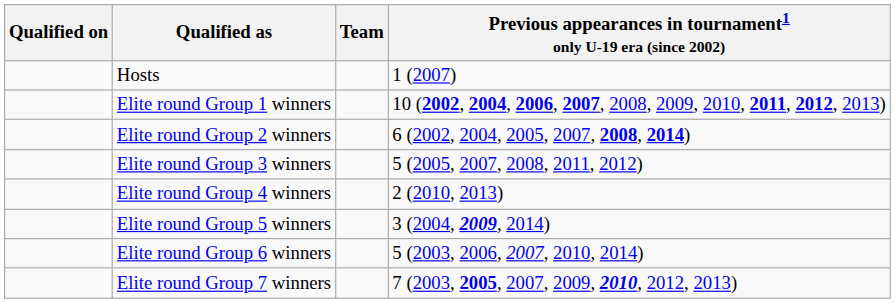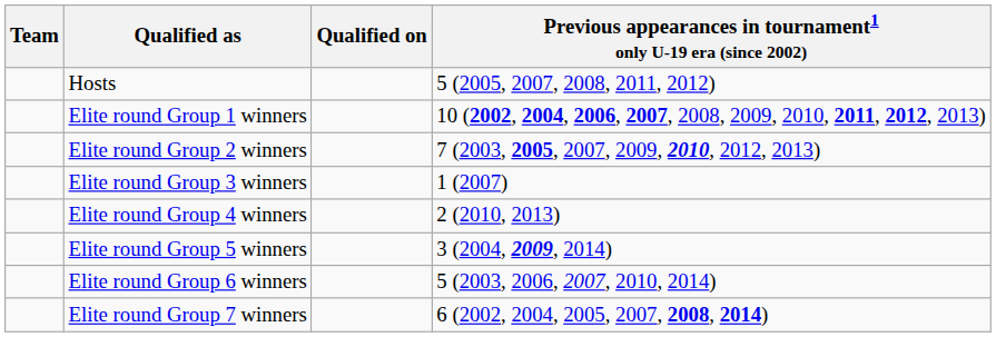 <table class="wikitable sortable">
 <tr>
+<th>Team</th>
+<th>Qualified as</th>
 <th>Qualified on</th>
-<th>Qualified as</th>
-<th>Team</th>
 <th>Previous appearances in tournament<sup><a href='#'>1</a></sup><br><small>only U-19 era (since 2002)</small></th>
 </tr>
 <tr>
+<td><em></em></td>
+<td>Hosts</td>
 <td></td>
-<td>Hosts</td>
-<td><em></em></td>
-<td>1 (<a href='#'>2007</a>)</td>
+<td>5 (<a href='#'>2005</a>, <a href='#'>2007</a>, <a href='#'>2008</a>, <a href='#'>2011</a>, <a href='#'>2012</a>)</td>
 </tr>
 <tr>
 <td></td>
 <td><a href='#'>Elite round Group 1</a> winners</td>
 <td></td>
 <td>10 (<strong><a href='#'>2002</a></strong>, <strong><a href='#'>2004</a></strong>, <strong><a href='#'>2006</a></strong>, <strong><a href='#'>2007</a></strong>, <a href='#'>2008</a>, <a href='#'>2009</a>, <a href='#'>2010</a>, <strong><a href='#'>2011</a></strong>, <strong><a href='#'>2012</a></strong>, <a href='#'>2013</a>)</td>
 </tr>
 <tr>
 <td></td>
 <td><a href='#'>Elite round Group 2</a> winners</td>
 <td></td>
-<td>6 (<a href='#'>2002</a>, <a href='#'>2004</a>, <a href='#'>2005</a>, <a href='#'>2007</a>, <strong><a href='#'>2008</a></strong>, <strong><a href='#'>2014</a></strong>)</td>
+<td>7 (<a href='#'>2003</a>, <strong><a href='#'>2005</a></strong>, <a href='#'>2007</a>, <a href='#'>2009</a>, <strong><em><a href='#'>2010</a></em></strong>, <a href='#'>2012</a>, <a href='#'>2013</a>)</td>
 </tr>
 <tr>
 <td></td>
 <td><a href='#'>Elite round Group 3</a> winners</td>
 <td></td>
-<td>5 (<a href='#'>2005</a>, <a href='#'>2007</a>, <a href='#'>2008</a>, <a href='#'>2011</a>, <a href='#'>2012</a>)</td>
+<td>1 (<a href='#'>2007</a>)</td>
 </tr>
 <tr>
 <td></td>
 <td><a href='#'>Elite round Group 4</a> winners</td>
 <td></td>
 <td>2 (<a href='#'>2010</a>, <a href='#'>2013</a>)</td>
 </tr>
 <tr>
 <td></td>
 <td><a href='#'>Elite round Group 5</a> winners</td>
 <td></td>
 <td>3 (<a href='#'>2004</a>, <strong><em><a href='#'>2009</a></em></strong>, <a href='#'>2014</a>)</td>
 </tr>
 <tr>
 <td></td>
 <td><a href='#'>Elite round Group 6</a> winners</td>
 <td></td>
 <td>5 (<a href='#'>2003</a>, <a href='#'>2006</a>, <em><a href='#'>2007</a></em>, <a href='#'>2010</a>, <a href='#'>2014</a>)</td>
 </tr>
 <tr>
 <td></td>
 <td><a href='#'>Elite round Group 7</a> winners</td>
 <td></td>
-<td>7 (<a href='#'>2003</a>, <strong><a href='#'>2005</a></strong>, <a href='#'>2007</a>, <a href='#'>2009</a>, <strong><em><a href='#'>2010</a></em></strong>, <a href='#'>2012</a>, <a href='#'>2013</a>)</td>
+<td>6 (<a href='#'>2002</a>, <a href='#'>2004</a>, <a href='#'>2005</a>, <a href='#'>2007</a>, <strong><a href='#'>2008</a></strong>, <strong><a href='#'>2014</a></strong>)</td>
 </tr>
 </table>
